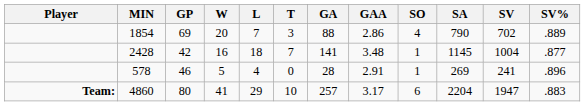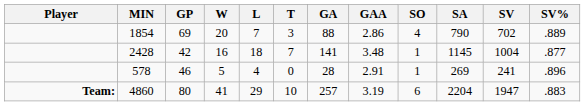 <table class="wikitable sortable" width="60%">
 <tr>
 <th bgcolor="#DDDDFF" width="10%">Player</th>
 <th width="3%" bgcolor="#DDDDFF" title="Minutes played">MIN</th>
 <th width="3%" bgcolor="#DDDDFF" title="Games played in">GP</th>
 <th width="3%" bgcolor="#DDDDFF" title="Games played in">W</th>
 <th width="3%" bgcolor="#DDDDFF"title="Games played in">L</th>
 <th width="3%" bgcolor="#DDDDFF" title="Ties">T</th>
 <th width="3%" bgcolor="#DDDDFF" title="Goals against">GA</th>
 <th width="3%" bgcolor="#DDDDFF" title="Goals against average">GAA</th>
 <th width="3%" bgcolor="#DDDDFF"title="Shut-outs">SO</th>
 <th width="3%" bgcolor="#DDDDFF" title="Shots against">SA</th>
 <th width="3%" bgcolor="#DDDDFF" title="Shots saved">SV</th>
 <th width="3%" bgcolor="#DDDDFF" title="Save percentage">SV%</th>
 </tr>
 <tr align="center">
 <td align="right"></td>
 <td>1854</td>
 <td>69</td>
 <td>20</td>
 <td>7</td>
 <td>3</td>
 <td>88</td>
 <td>2.86</td>
 <td>4</td>
 <td>790</td>
 <td>702</td>
 <td>.889</td>
 </tr>
 <tr align="center">
 <td align="right"></td>
 <td>2428</td>
 <td>42</td>
 <td>16</td>
 <td>18</td>
 <td>7</td>
 <td>141</td>
 <td>3.48</td>
 <td>1</td>
 <td>1145</td>
 <td>1004</td>
 <td>.877</td>
 </tr>
 <tr align="center">
 <td align="right"></td>
 <td>578</td>
 <td>46</td>
 <td>5</td>
 <td>4</td>
 <td>0</td>
 <td>28</td>
 <td>2.91</td>
 <td>1</td>
 <td>269</td>
 <td>241</td>
 <td>.896</td>
 </tr>
 <tr align="center">
 <td align="right"><strong>Team:</strong></td>
 <td>4860</td>
 <td>80</td>
 <td>41</td>
 <td>29</td>
 <td>10</td>
 <td>257</td>
-<td>3.17</td>
+<td>3.19</td>
 <td>6</td>
 <td>2204</td>
 <td>1947</td>
 <td>.883</td>
 </tr>
 </table>
